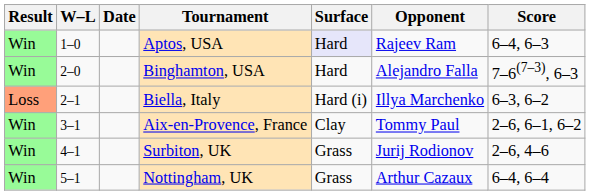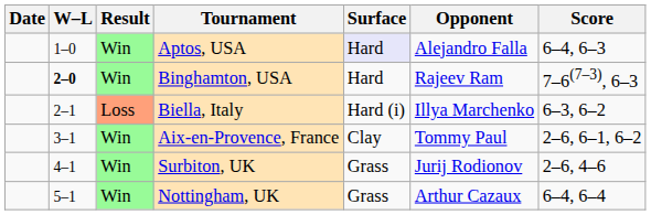 <table class="sortable wikitable">
 <tr>
+<th>Date</th>
+<th class="unsortable">W–L</th>
 <th>Result</th>
-<th class="unsortable">W–L</th>
-<th>Date</th>
 <th>Tournament</th>
 <th>Surface</th>
 <th>Opponent</th>
 <th class="unsortable">Score</th>
 </tr>
 <tr>
+<td></td>
+<td><small>1–0</small></td>
 <td bgcolor=98FB98>Win</td>
-<td><small>1–0</small></td>
-<td></td>
 <td style="background:moccasin;"><a href='#'>Aptos</a>, USA</td>
 <td style="background: lavender;">Hard</td>
-<td> <a href='#'>Rajeev Ram</a></td>
+<td> <a href='#'>Alejandro Falla</a></td>
 <td>6–4, 6–3</td>
 </tr>
 <tr>
+<td></td>
+<td><strong><small>2–0</small></strong></td>
 <td bgcolor=98FB98>Win</td>
-<td><small>2–0</small></td>
-<td></td>
 <td style="background:moccasin;"><a href='#'>Binghamton</a>, USA</td>
 <td>Hard</td>
-<td> <a href='#'>Alejandro Falla</a></td>
+<td> <a href='#'>Rajeev Ram</a></td>
 <td>7–6<sup>(7–3)</sup>, 6–3</td>
 </tr>
 <tr>
+<td><a href='#'></a></td>
+<td><small>2–1</small></td>
 <td bgcolor=FFA07A>Loss</td>
-<td><small>2–1</small></td>
-<td><a href='#'></a></td>
 <td style="background:moccasin;"><a href='#'>Biella</a>, Italy</td>
 <td>Hard (i)</td>
 <td> <a href='#'>Illya Marchenko</a></td>
 <td>6–3, 6–2</td>
 </tr>
 <tr>
+<td><a href='#'></a></td>
+<td><small>3–1</small></td>
 <td bgcolor=98FB98>Win</td>
-<td><small>3–1</small></td>
-<td><a href='#'></a></td>
 <td style="background:moccasin;"><a href='#'>Aix-en-Provence</a>, France</td>
 <td>Clay</td>
 <td> <a href='#'>Tommy Paul</a></td>
 <td>2–6, 6–1, 6–2</td>
 </tr>
 <tr>
+<td><a href='#'></a></td>
+<td><small>4–1</small></td>
 <td bgcolor=98FB98>Win</td>
-<td><small>4–1</small></td>
-<td><a href='#'></a></td>
 <td style="background:moccasin;"><a href='#'>Surbiton</a>, UK</td>
 <td>Grass</td>
 <td> <a href='#'>Jurij Rodionov</a></td>
 <td>2–6, 4–6</td>
 </tr>
 <tr>
+<td><a href='#'></a></td>
+<td><small>5–1</small></td>
 <td bgcolor=98FB98>Win</td>
-<td><small>5–1</small></td>
-<td><a href='#'></a></td>
 <td style="background:moccasin;"><a href='#'>Nottingham</a>, UK</td>
 <td>Grass</td>
 <td> <a href='#'>Arthur Cazaux</a></td>
 <td>6–4, 6–4</td>
 </tr>
 </table>
